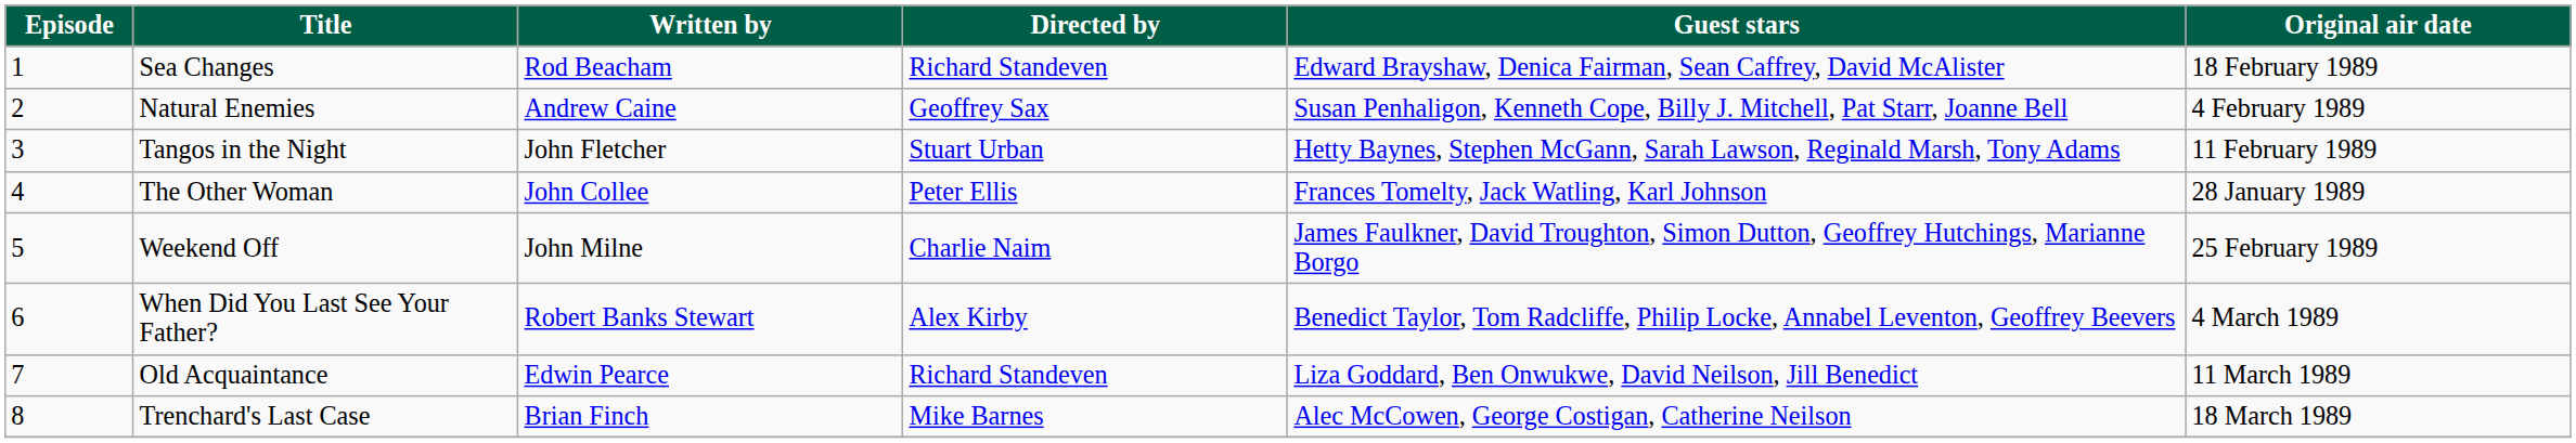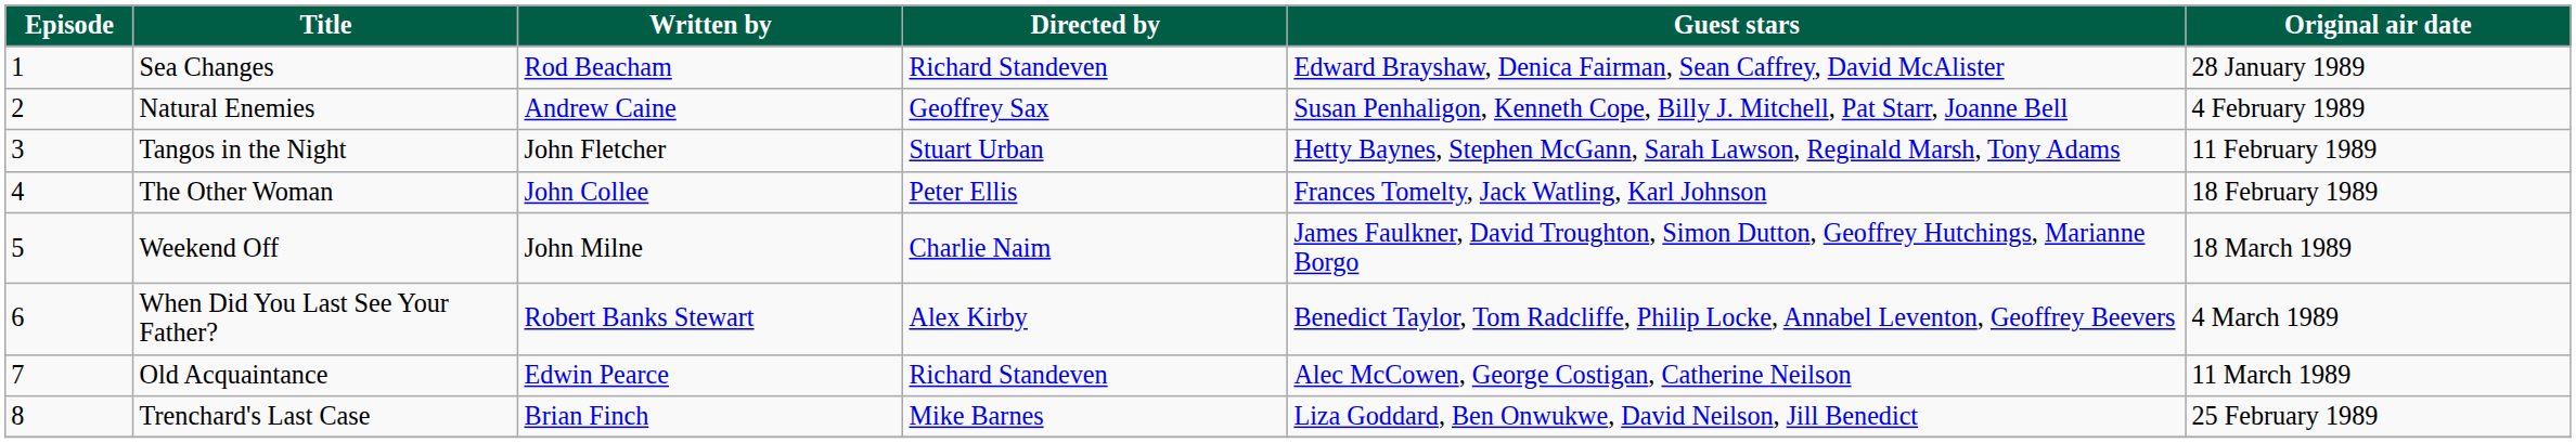 <table class="wikitable">
 <tr style=color:white>
 <th style="width:5%; background:#005d46;color:white">Episode</th>
 <th style="width:15%; background:#005d46;color:white">Title</th>
 <th style="width:15%; background:#005d46;color:white">Written by</th>
 <th style="width:15%; background:#005d46;color:white">Directed by</th>
 <th style="width:35%; background:#005d46;color:white">Guest stars</th>
 <th style="width:35%; background:#005d46;color:white">Original air date</th>
 </tr>
 <tr id="Sea Changes">
 <td>1</td>
 <td>Sea Changes</td>
 <td><a href='#'>Rod Beacham</a></td>
 <td><a href='#'>Richard Standeven</a></td>
 <td><a href='#'>Edward Brayshaw</a>, <a href='#'>Denica Fairman</a>, <a href='#'>Sean Caffrey</a>, <a href='#'>David McAlister</a></td>
-<td>18 February 1989</td>
+<td>28 January 1989</td>
 </tr>
 <tr id="Natural Enemies">
 <td>2</td>
 <td>Natural Enemies</td>
 <td><a href='#'>Andrew Caine</a></td>
 <td><a href='#'>Geoffrey Sax</a></td>
 <td><a href='#'>Susan Penhaligon</a>, <a href='#'>Kenneth Cope</a>, <a href='#'>Billy J. Mitchell</a>, <a href='#'>Pat Starr</a>, <a href='#'>Joanne Bell</a></td>
 <td>4 February 1989</td>
 </tr>
 <tr id="Tangos in the Night">
 <td>3</td>
 <td>Tangos in the Night</td>
 <td>John Fletcher</td>
 <td><a href='#'>Stuart Urban</a></td>
 <td><a href='#'>Hetty Baynes</a>, <a href='#'>Stephen McGann</a>, <a href='#'>Sarah Lawson</a>, <a href='#'>Reginald Marsh</a>, <a href='#'>Tony Adams</a></td>
 <td>11 February 1989</td>
 </tr>
 <tr id="The Other Woman">
 <td>4</td>
 <td>The Other Woman</td>
 <td><a href='#'>John Collee</a></td>
 <td><a href='#'>Peter Ellis</a></td>
 <td><a href='#'>Frances Tomelty</a>, <a href='#'>Jack Watling</a>, <a href='#'>Karl Johnson</a></td>
-<td>28 January 1989</td>
+<td>18 February 1989</td>
 </tr>
 <tr id="Weekend Off">
 <td>5</td>
 <td>Weekend Off</td>
 <td>John Milne</td>
 <td><a href='#'>Charlie Naim</a></td>
 <td><a href='#'>James Faulkner</a>, <a href='#'>David Troughton</a>, <a href='#'>Simon Dutton</a>, <a href='#'>Geoffrey Hutchings</a>, <a href='#'>Marianne Borgo</a></td>
-<td>25 February 1989</td>
+<td>18 March 1989</td>
 </tr>
 <tr id="When Did You Last See Your Father?">
 <td>6</td>
 <td>When Did You Last See Your Father?</td>
 <td><a href='#'>Robert Banks Stewart</a></td>
 <td><a href='#'>Alex Kirby</a></td>
 <td><a href='#'>Benedict Taylor</a>, <a href='#'>Tom Radcliffe</a>, <a href='#'>Philip Locke</a>, <a href='#'>Annabel Leventon</a>, <a href='#'>Geoffrey Beevers</a></td>
 <td>4 March 1989</td>
 </tr>
 <tr id="Old Acquaintance">
 <td>7</td>
 <td>Old Acquaintance</td>
 <td><a href='#'>Edwin Pearce</a></td>
 <td><a href='#'>Richard Standeven</a></td>
-<td><a href='#'>Liza Goddard</a>, <a href='#'>Ben Onwukwe</a>, <a href='#'>David Neilson</a>, <a href='#'>Jill Benedict</a></td>
+<td><a href='#'>Alec McCowen</a>, <a href='#'>George Costigan</a>, <a href='#'>Catherine Neilson</a></td>
 <td>11 March 1989</td>
 </tr>
 <tr id="Trenchard's Last Case">
 <td>8</td>
 <td>Trenchard's Last Case</td>
 <td><a href='#'>Brian Finch</a></td>
 <td><a href='#'>Mike Barnes</a></td>
-<td><a href='#'>Alec McCowen</a>, <a href='#'>George Costigan</a>, <a href='#'>Catherine Neilson</a></td>
-<td>18 March 1989</td>
+<td><a href='#'>Liza Goddard</a>, <a href='#'>Ben Onwukwe</a>, <a href='#'>David Neilson</a>, <a href='#'>Jill Benedict</a></td>
+<td>25 February 1989</td>
 </tr>
 <tr>
 </tr>
 </table>
